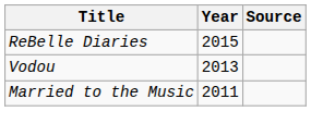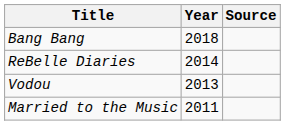 <table class="wikitable">
 <tr>
 <th>Title</th>
 <th>Year</th>
 <th>Source</th>
 </tr>
 <tr>
+<td><em>Bang Bang</em></td>
+<td>2018</td>
+<td></td>
+</tr>
+<tr>
 <td><em>ReBelle Diaries</em></td>
-<td>2015</td>
+<td>2014</td>
 <td></td>
 </tr>
 <tr>
 <td><em>Vodou</em></td>
 <td>2013</td>
 <td></td>
 </tr>
 <tr>
 <td><em>Married to the Music</em></td>
 <td>2011</td>
 <td></td>
 </tr>
 </table>
